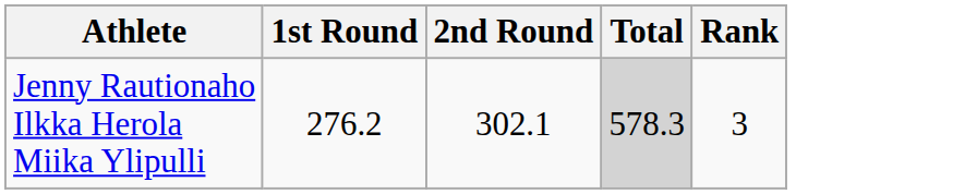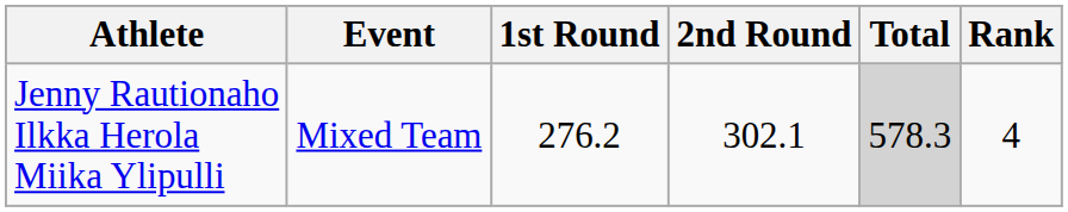 <table class="wikitable">
 <tr>
 <th>Athlete</th>
+<th>Event</th>
 <th>1st Round</th>
 <th>2nd Round</th>
 <th>Total</th>
 <th>Rank</th>
 </tr>
 <tr>
 <td><a href='#'>Jenny Rautionaho</a><br><a href='#'>Ilkka Herola</a><br><a href='#'>Miika Ylipulli</a></td>
+<td><a href='#'>Mixed Team</a></td>
 <td align="center">276.2</td>
 <td align="center">302.1</td>
 <td align="center" style="background: lightgrey;">578.3</td>
-<td align="center">3</td>
+<td align="center">4</td>
 </tr>
 </table>
